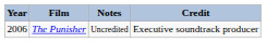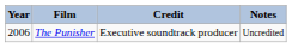 <table class="wikitable" style="font-size:95%;">
 <tr>
 <th style="background:#B0C4DE;">Year</th>
 <th style="background:#B0C4DE;">Film</th>
+<th style="background:#B0C4DE;">Credit</th>
 <th style="background:#B0C4DE;">Notes</th>
-<th style="background:#B0C4DE;">Credit</th>
 </tr>
 <tr>
 <td>2006</td>
 <td><em><a href='#'>The Punisher</a></em></td>
+<td>Executive soundtrack producer</td>
 <td><small>Uncredited</small></td>
-<td>Executive soundtrack producer</td>
 </tr>
 </table>
